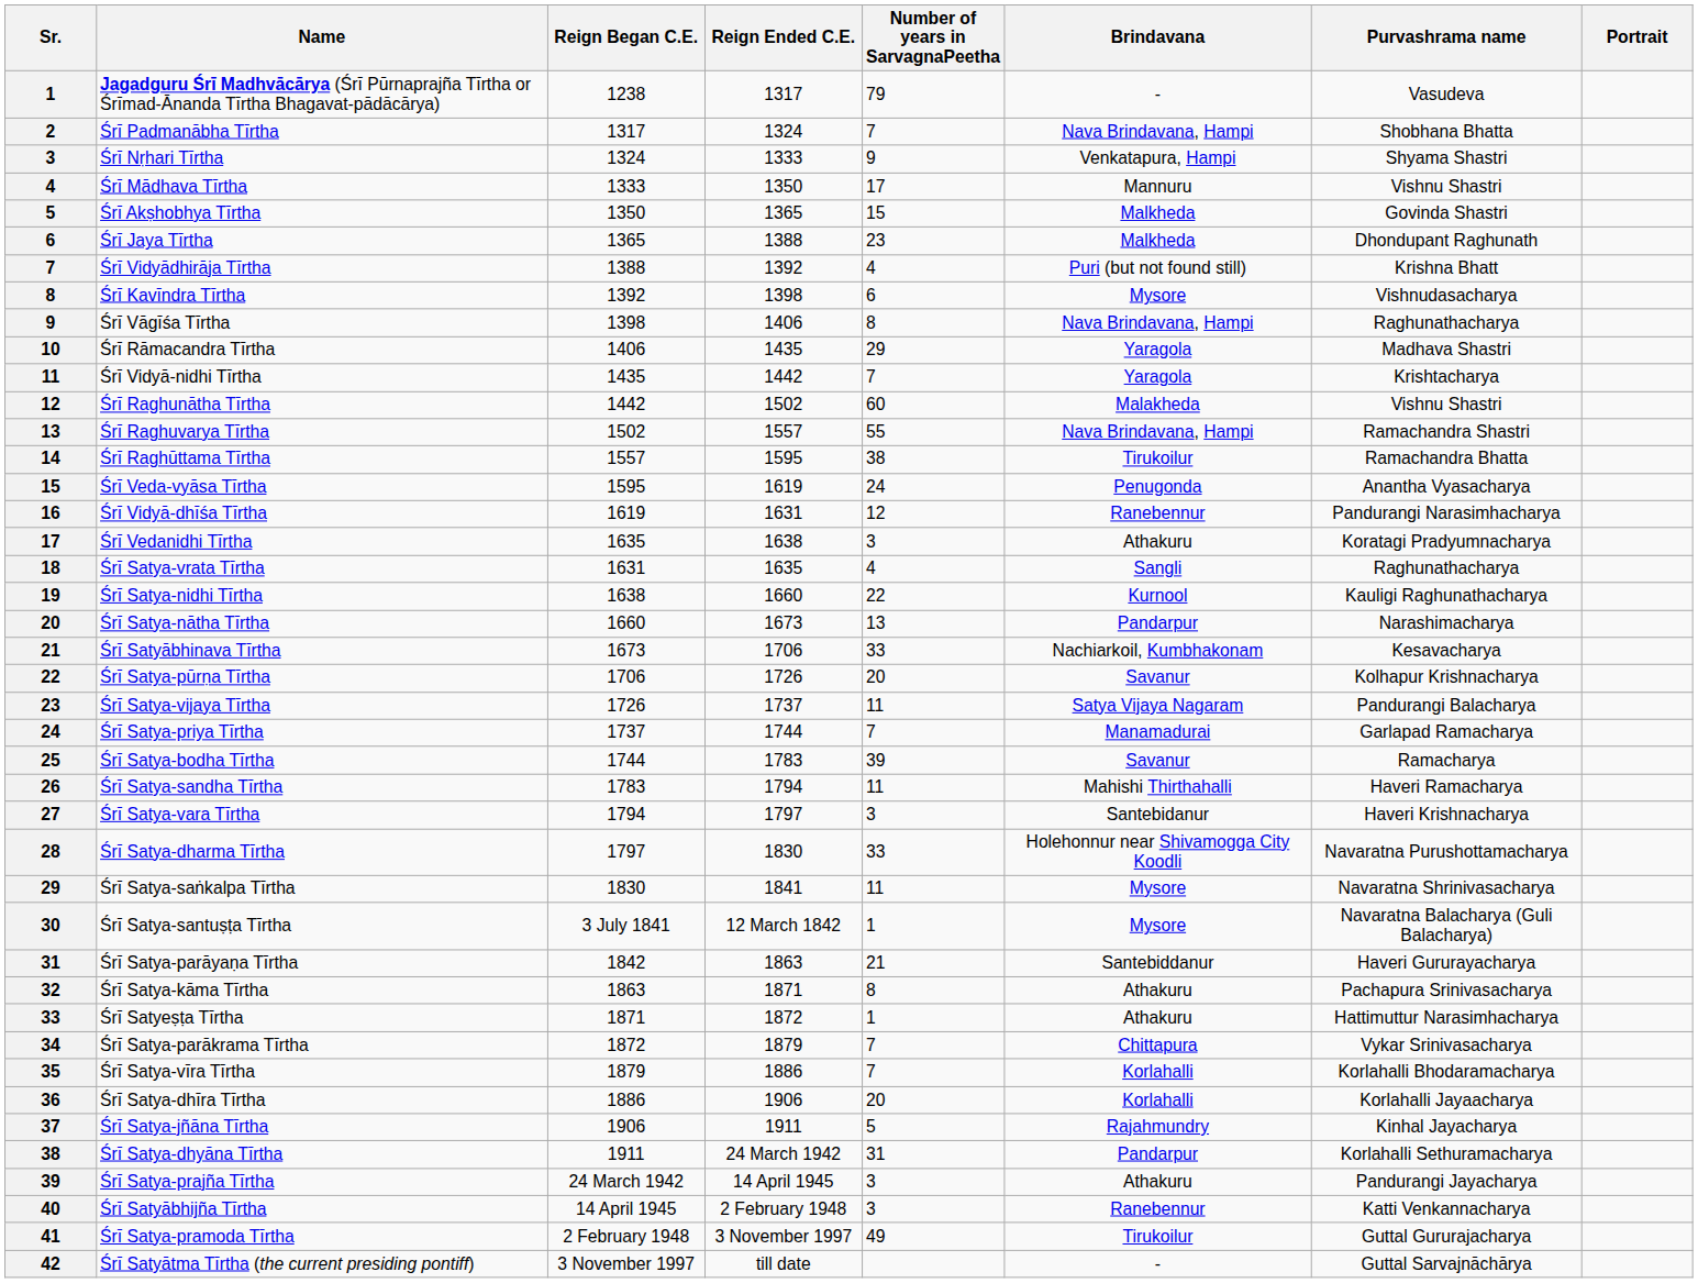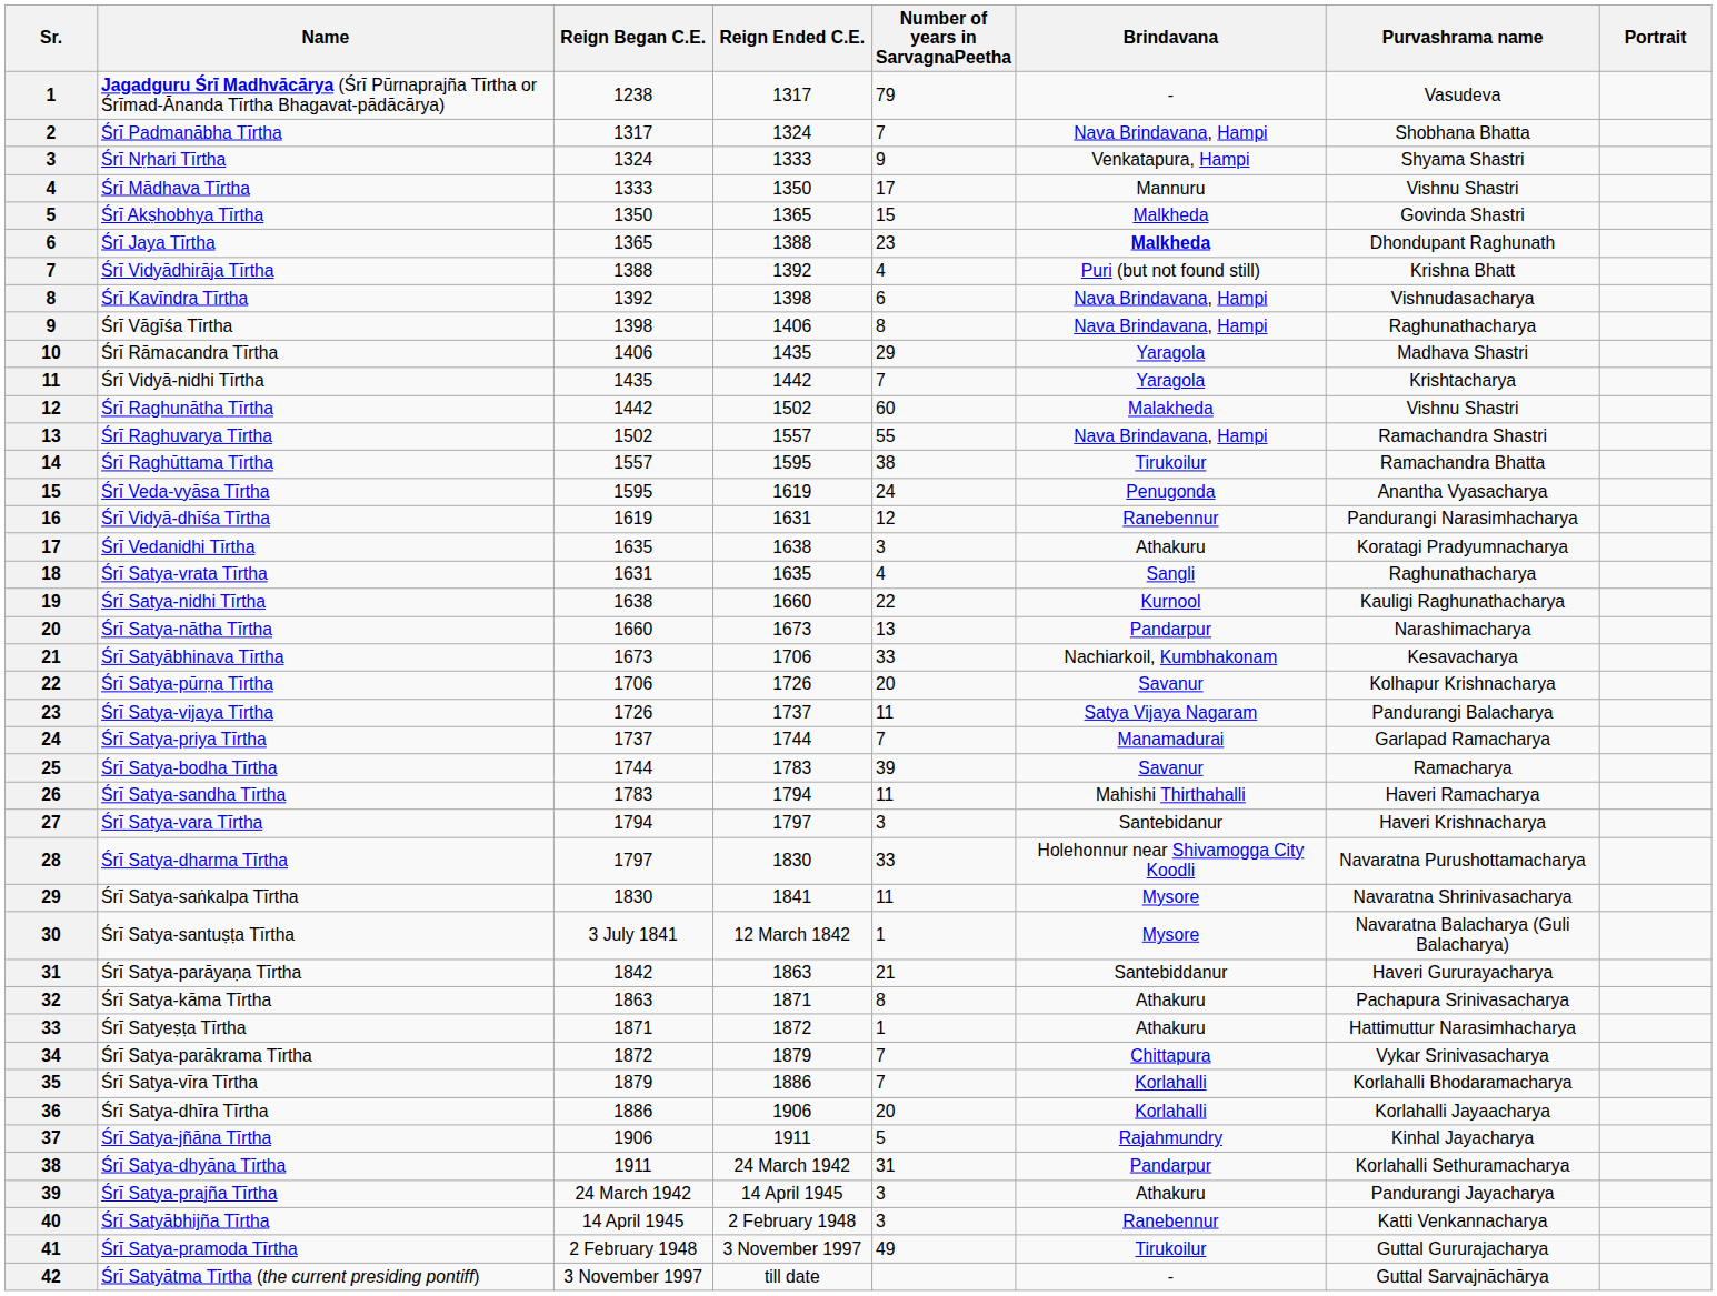 <table class="wikitable">
 <tr>
 <th style="width:6%;">Sr.</th>
 <th style="width:30%;">Name</th>
 <th style="width:10%;">Reign Began C.E.</th>
 <th style="width:10%;">Reign Ended C.E.</th>
 <th>Number of years in SarvagnaPeetha</th>
 <th style="width:20%;">Brindavana </th>
 <th style="width:17%;">Purvashrama name</th>
 <th style="width:10%;">Portrait</th>
 </tr>
 <tr>
 <th>1</th>
 <td><strong><a href='#'>Jagadguru Śrī Madhvācārya</a></strong> (Śrī Pūrnaprajña Tīrtha or Śrīmad-Ānanda Tīrtha Bhagavat-pādācārya)</td>
 <td align=center>1238</td>
 <td align=center>1317</td>
 <td>79</td>
 <td align="center">-</td>
 <td align=center>Vasudeva</td>
 <td align=center></td>
 </tr>
 <tr>
 <th>2</th>
 <td><a href='#'>Śrī Padmanābha Tīrtha</a></td>
 <td align=center>1317</td>
 <td align=center>1324</td>
 <td>7</td>
 <td align="center"><a href='#'>Nava Brindavana</a>, <a href='#'>Hampi</a></td>
 <td align=center>Shobhana Bhatta</td>
 <td></td>
 </tr>
 <tr>
 <th>3</th>
 <td><a href='#'>Śrī Nṛhari Tīrtha</a></td>
 <td align=center>1324</td>
 <td align=center>1333</td>
 <td>9</td>
 <td align="center">Venkatapura, <a href='#'>Hampi</a></td>
 <td align=center>Shyama Shastri</td>
 <td></td>
 </tr>
 <tr>
 <th>4</th>
 <td><a href='#'>Śrī Mādhava Tīrtha</a></td>
 <td align=center>1333</td>
 <td align=center>1350</td>
 <td>17</td>
 <td align="center">Mannuru</td>
 <td align=center>Vishnu Shastri</td>
 <td></td>
 </tr>
 <tr>
 <th>5</th>
 <td><a href='#'>Śrī Akṣhobhya Tīrtha</a></td>
 <td align=center>1350</td>
 <td align=center>1365</td>
 <td>15</td>
 <td align="center"><a href='#'>Malkheda</a></td>
 <td align=center>Govinda Shastri</td>
 <td></td>
 </tr>
 <tr>
 <th>6</th>
 <td><a href='#'>Śrī Jaya Tīrtha</a></td>
 <td align=center>1365</td>
 <td align=center>1388</td>
 <td>23</td>
-<td align="center"><a href='#'>Malkheda</a></td>
+<td align="center"><strong><a href='#'>Malkheda</a></strong></td>
 <td align=center>Dhondupant Raghunath</td>
 <td align=center></td>
 </tr>
 <tr>
 <th>7</th>
 <td><a href='#'>Śrī Vidyādhirāja Tīrtha</a></td>
 <td align=center>1388</td>
 <td align=center>1392</td>
 <td>4</td>
 <td align="center"><a href='#'>Puri</a> (but not found still)</td>
 <td align=center>Krishna Bhatt</td>
 <td></td>
 </tr>
 <tr>
 <th>8</th>
 <td><a href='#'>Śrī Kavīndra Tīrtha</a></td>
 <td align=center>1392</td>
 <td align=center>1398</td>
 <td>6</td>
-<td align="center"><a href='#'>Mysore</a></td>
+<td align="center"><a href='#'>Nava Brindavana</a>, <a href='#'>Hampi</a></td>
 <td align=center>Vishnudasacharya</td>
 <td></td>
 </tr>
 <tr>
 <th>9</th>
 <td>Śrī Vāgīśa Tīrtha</td>
 <td align=center>1398</td>
 <td align=center>1406</td>
 <td>8</td>
 <td align="center"><a href='#'>Nava Brindavana</a>, <a href='#'>Hampi</a></td>
 <td align=center>Raghunathacharya</td>
 <td></td>
 </tr>
 <tr>
 <th>10</th>
 <td>Śrī Rāmacandra Tīrtha</td>
 <td align=center>1406</td>
 <td align=center>1435</td>
 <td>29</td>
 <td align="center"><a href='#'>Yaragola</a></td>
 <td align=center>Madhava Shastri</td>
 <td></td>
 </tr>
 <tr>
 <th>11</th>
 <td>Śrī Vidyā-nidhi Tīrtha</td>
 <td align=center>1435</td>
 <td align=center>1442</td>
 <td>7</td>
 <td align="center"><a href='#'>Yaragola</a></td>
 <td align=center>Krishtacharya</td>
 <td></td>
 </tr>
 <tr>
 <th>12</th>
 <td><a href='#'>Śrī Raghunātha Tīrtha</a></td>
 <td align=center>1442</td>
 <td align=center>1502</td>
 <td>60</td>
 <td align="center"><a href='#'>Malakheda</a></td>
 <td align=center>Vishnu Shastri</td>
 <td></td>
 </tr>
 <tr>
 <th>13</th>
 <td><a href='#'>Śrī Raghuvarya Tīrtha</a></td>
 <td align=center>1502</td>
 <td align=center>1557</td>
 <td>55</td>
 <td align="center"><a href='#'>Nava Brindavana</a>, <a href='#'>Hampi</a></td>
 <td align=center>Ramachandra Shastri</td>
 <td></td>
 </tr>
 <tr>
 <th>14</th>
 <td><a href='#'>Śrī Raghūttama Tīrtha</a></td>
 <td align=center>1557</td>
 <td align=center>1595</td>
 <td>38</td>
 <td align="center"><a href='#'>Tirukoilur</a></td>
 <td align=center>Ramachandra Bhatta</td>
 <td></td>
 </tr>
 <tr>
 <th>15</th>
 <td><a href='#'>Śrī Veda-vyāsa Tīrtha</a></td>
 <td align=center>1595</td>
 <td align=center>1619</td>
 <td>24</td>
 <td align="center"><a href='#'>Penugonda</a></td>
 <td align=center>Anantha Vyasacharya</td>
 <td></td>
 </tr>
 <tr>
 <th>16</th>
 <td><a href='#'>Śrī Vidyā-dhīśa Tīrtha</a></td>
 <td align=center>1619</td>
 <td align=center>1631</td>
 <td>12</td>
 <td align="center"><a href='#'>Ranebennur</a></td>
 <td align=center>Pandurangi Narasimhacharya</td>
 <td></td>
 </tr>
 <tr>
 <th>17</th>
 <td><a href='#'>Śrī Vedanidhi Tīrtha</a></td>
 <td align=center>1635</td>
 <td align=center>1638</td>
 <td>3</td>
 <td align="center">Athakuru</td>
 <td align=center>Koratagi Pradyumnacharya</td>
 <td></td>
 </tr>
 <tr>
 <th>18</th>
 <td><a href='#'>Śrī Satya-vrata Tīrtha</a></td>
 <td align=center>1631</td>
 <td align=center>1635</td>
 <td>4</td>
 <td align="center"><a href='#'>Sangli</a></td>
 <td align=center>Raghunathacharya</td>
 <td></td>
 </tr>
 <tr>
 <th>19</th>
 <td><a href='#'>Śrī Satya-nidhi Tīrtha</a></td>
 <td align=center>1638</td>
 <td align=center>1660</td>
 <td>22</td>
 <td align="center"><a href='#'>Kurnool</a></td>
 <td align=center>Kauligi Raghunathacharya</td>
 <td></td>
 </tr>
 <tr>
 <th>20</th>
 <td><a href='#'>Śrī Satya-nātha Tīrtha</a></td>
 <td align=center>1660</td>
 <td align=center>1673</td>
 <td>13</td>
 <td align="center"><a href='#'>Pandarpur</a></td>
 <td align=center>Narashimacharya</td>
 <td></td>
 </tr>
 <tr>
 <th>21</th>
 <td><a href='#'>Śrī Satyābhinava Tīrtha</a></td>
 <td align=center>1673</td>
 <td align=center>1706</td>
 <td>33</td>
 <td align="center">Nachiarkoil, <a href='#'>Kumbhakonam</a></td>
 <td align=center>Kesavacharya</td>
 <td></td>
 </tr>
 <tr>
 <th>22</th>
 <td><a href='#'>Śrī Satya-pūrṇa Tīrtha</a></td>
 <td align=center>1706</td>
 <td align=center>1726</td>
 <td>20</td>
 <td align="center"><a href='#'>Savanur</a></td>
 <td align=center>Kolhapur Krishnacharya</td>
 <td></td>
 </tr>
 <tr>
 <th>23</th>
 <td><a href='#'>Śrī Satya-vijaya Tīrtha</a></td>
 <td align=center>1726</td>
 <td align=center>1737</td>
 <td>11</td>
 <td align="center"><a href='#'>Satya Vijaya Nagaram</a></td>
 <td align=center>Pandurangi Balacharya</td>
 <td></td>
 </tr>
 <tr>
 <th>24</th>
 <td><a href='#'>Śrī Satya-priya Tīrtha</a></td>
 <td align=center>1737</td>
 <td align=center>1744</td>
 <td>7</td>
 <td align="center"><a href='#'>Manamadurai</a></td>
 <td align=center>Garlapad Ramacharya</td>
 <td></td>
 </tr>
 <tr>
 <th>25</th>
 <td><a href='#'>Śrī Satya-bodha Tīrtha</a></td>
 <td align=center>1744</td>
 <td align=center>1783</td>
 <td>39</td>
 <td align="center"><a href='#'>Savanur</a></td>
 <td align=center>Ramacharya</td>
 <td></td>
 </tr>
 <tr>
 <th>26</th>
 <td><a href='#'>Śrī Satya-sandha Tīrtha</a></td>
 <td align=center>1783</td>
 <td align=center>1794</td>
 <td>11</td>
 <td align="center">Mahishi <a href='#'>Thirthahalli</a></td>
 <td align=center>Haveri Ramacharya</td>
 <td></td>
 </tr>
 <tr>
 <th>27</th>
 <td><a href='#'>Śrī Satya-vara Tīrtha</a></td>
 <td align=center>1794</td>
 <td align=center>1797</td>
 <td>3</td>
 <td align="center">Santebidanur</td>
 <td align=center>Haveri Krishnacharya</td>
 <td></td>
 </tr>
 <tr>
 <th>28</th>
 <td><a href='#'>Śrī Satya-dharma Tīrtha</a></td>
 <td align=center>1797</td>
 <td align=center>1830</td>
 <td>33</td>
 <td align="center">Holehonnur near <a href='#'> Shivamogga City</a> <a href='#'>Koodli</a></td>
 <td align=center>Navaratna Purushottamacharya</td>
 <td></td>
 </tr>
 <tr>
 <th>29</th>
 <td>Śrī Satya-saṅkalpa Tīrtha</td>
 <td align=center>1830</td>
 <td align=center>1841</td>
 <td>11</td>
 <td align="center"><a href='#'>Mysore</a></td>
 <td align=center>Navaratna Shrinivasacharya</td>
 <td></td>
 </tr>
 <tr>
 <th>30</th>
 <td>Śrī Satya-santuṣṭa Tīrtha</td>
 <td align=center>3 July 1841</td>
 <td align=center>12 March 1842</td>
 <td>1</td>
 <td align="center"><a href='#'>Mysore</a></td>
 <td align=center>Navaratna Balacharya (Guli Balacharya)</td>
 <td></td>
 </tr>
 <tr>
 <th>31</th>
 <td>Śrī Satya-parāyaṇa Tīrtha</td>
 <td align=center>1842</td>
 <td align=center>1863</td>
 <td>21</td>
 <td align="center">Santebiddanur</td>
 <td align=center>Haveri Gururayacharya</td>
 <td></td>
 </tr>
 <tr>
 <th>32</th>
 <td>Śrī Satya-kāma Tīrtha</td>
 <td align=center>1863</td>
 <td align=center>1871</td>
 <td>8</td>
 <td align="center">Athakuru</td>
 <td align=center>Pachapura Srinivasacharya</td>
 <td></td>
 </tr>
 <tr>
 <th>33</th>
 <td>Śrī Satyeṣṭa Tīrtha</td>
 <td align=center>1871</td>
 <td align=center>1872</td>
 <td>1</td>
 <td align="center">Athakuru</td>
 <td align=center>Hattimuttur Narasimhacharya</td>
 <td></td>
 </tr>
 <tr>
 <th>34</th>
 <td>Śrī Satya-parākrama Tīrtha</td>
 <td align=center>1872</td>
 <td align=center>1879</td>
 <td>7</td>
 <td align="center"><a href='#'>Chittapura</a></td>
 <td align=center>Vykar Srinivasacharya</td>
 <td align=center></td>
 </tr>
 <tr>
 <th>35</th>
 <td>Śrī Satya-vīra Tīrtha</td>
 <td align=center>1879</td>
 <td align=center>1886</td>
 <td>7</td>
 <td align="center"><a href='#'>Korlahalli</a></td>
 <td align=center>Korlahalli  Bhodaramacharya</td>
 <td align=center></td>
 </tr>
 <tr>
 <th>36</th>
 <td>Śrī Satya-dhīra Tīrtha</td>
 <td align=center>1886</td>
 <td align=center>1906</td>
 <td>20</td>
 <td align="center"><a href='#'>Korlahalli</a></td>
 <td align=center>Korlahalli  Jayaacharya</td>
 <td align=center></td>
 </tr>
 <tr>
 <th>37</th>
 <td><a href='#'>Śrī Satya-jñāna Tīrtha</a></td>
 <td align=center>1906</td>
 <td align=center>1911</td>
 <td>5</td>
 <td align="center"><a href='#'>Rajahmundry</a></td>
 <td align=center>Kinhal Jayacharya</td>
 <td align=center></td>
 </tr>
 <tr>
 <th>38</th>
 <td><a href='#'>Śrī Satya-dhyāna Tīrtha</a></td>
 <td align=center>1911</td>
 <td align=center>24 March 1942</td>
 <td>31</td>
 <td align="center"><a href='#'>Pandarpur</a></td>
 <td align=center>Korlahalli Sethuramacharya</td>
 <td align=center></td>
 </tr>
 <tr>
 <th>39</th>
 <td><a href='#'>Śrī Satya-prajña Tīrtha</a></td>
 <td align=center>24 March 1942</td>
 <td align=center>14 April 1945</td>
 <td>3</td>
 <td align="center">Athakuru</td>
 <td align=center>Pandurangi Jayacharya</td>
 <td align=center></td>
 </tr>
 <tr>
 <th>40</th>
 <td><a href='#'>Śrī Satyābhijña Tīrtha</a></td>
 <td align=center>14 April 1945</td>
 <td align=center>2 February 1948</td>
 <td>3</td>
 <td align="center"><a href='#'>Ranebennur</a></td>
 <td align=center>Katti Venkannacharya</td>
 <td align=center></td>
 </tr>
 <tr>
 <th>41</th>
 <td><a href='#'>Śrī Satya-pramoda Tīrtha</a></td>
 <td align=center>2 February 1948</td>
 <td align=center>3 November 1997</td>
 <td>49</td>
 <td align="center"><a href='#'>Tirukoilur</a></td>
 <td align=center>Guttal Gururajacharya</td>
 <td align=center></td>
 </tr>
 <tr>
 <th>42</th>
 <td><a href='#'>Śrī Satyātma Tīrtha</a> (<em>the current presiding pontiff</em>)</td>
 <td align=center>3 November 1997</td>
 <td align=center>till date </td>
 <td></td>
 <td align="center">-</td>
 <td align=center>Guttal Sarvajnāchārya</td>
 <td align=center></td>
 </tr>
 </table>
